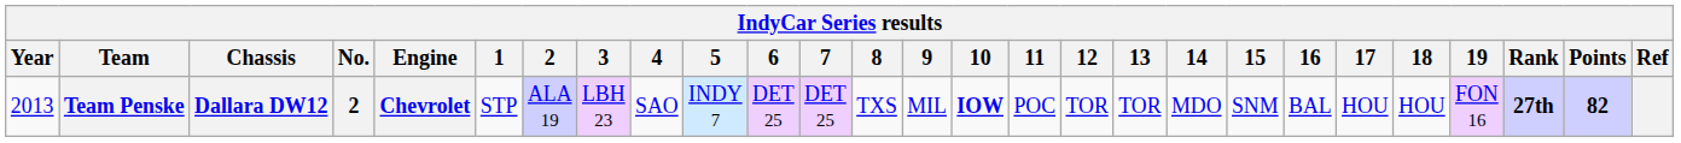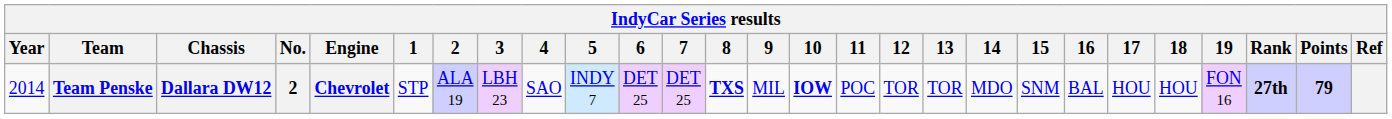 <table class="wikitable" style="text-align:center; font-size:85%">
 <tr>
 <th colspan=45><a href='#'>IndyCar Series</a> results</th>
 </tr>
 <tr>
 <th>Year</th>
 <th>Team</th>
 <th>Chassis</th>
 <th>No.</th>
 <th>Engine</th>
 <th>1</th>
 <th>2</th>
 <th>3</th>
 <th>4</th>
 <th>5</th>
 <th>6</th>
 <th>7</th>
 <th>8</th>
 <th>9</th>
 <th>10</th>
 <th>11</th>
 <th>12</th>
 <th>13</th>
 <th>14</th>
 <th>15</th>
 <th>16</th>
 <th>17</th>
 <th>18</th>
 <th>19</th>
 <th>Rank</th>
 <th>Points</th>
 <th>Ref</th>
 </tr>
 <tr>
-<td><a href='#'>2013</a></td>
+<td><a href='#'>2014</a></td>
 <th><a href='#'>Team Penske</a></th>
 <th><a href='#'>Dallara DW12</a></th>
 <th>2</th>
 <th><a href='#'>Chevrolet</a></th>
 <td><a href='#'>STP</a></td>
 <td style="background:#CFCFFF;"><a href='#'>ALA</a><br><small>19</small></td>
 <td style="background:#EFCFFF;"><a href='#'>LBH</a><br><small>23</small></td>
 <td><a href='#'>SAO</a></td>
 <td style="background:#CFEAFF;"><a href='#'>INDY</a><br><small>7</small></td>
 <td style="background:#EFCFFF;"><a href='#'>DET</a><br><small>25</small></td>
 <td style="background:#EFCFFF;"><a href='#'>DET</a><br><small>25</small></td>
-<td><a href='#'>TXS</a></td>
+<td><strong><a href='#'>TXS</a></strong></td>
 <td><a href='#'>MIL</a></td>
 <td><strong><a href='#'>IOW</a></strong></td>
 <td><a href='#'>POC</a></td>
 <td><a href='#'>TOR</a></td>
 <td><a href='#'>TOR</a></td>
 <td><a href='#'>MDO</a></td>
 <td><a href='#'>SNM</a></td>
 <td><a href='#'>BAL</a></td>
 <td><a href='#'>HOU</a></td>
 <td><a href='#'>HOU</a></td>
 <td style="background:#EFCFFF;"><a href='#'>FON</a><br><small>16</small></td>
 <th style="background:#CFCFFF;">27th</th>
-<th style="background:#CFCFFF;">82</th>
+<th style="background:#CFCFFF;">79</th>
 <th></th>
 </tr>
 </table>
